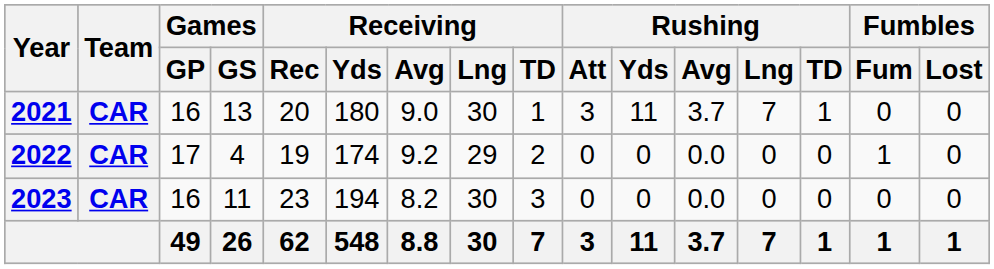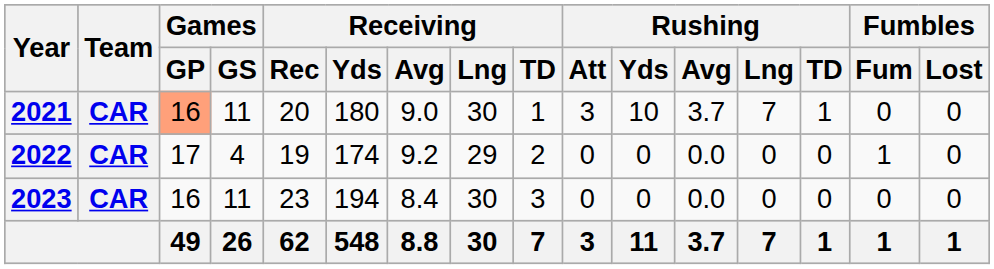 <table class= "wikitable" style="text-align:center;">
 <tr>
 <th rowspan="2">Year</th>
 <th rowspan="2">Team</th>
 <th colspan="2">Games</th>
 <th colspan="5">Receiving</th>
 <th colspan="5">Rushing</th>
 <th colspan="2">Fumbles</th>
 </tr>
 <tr>
 <th>GP</th>
 <th>GS</th>
 <th>Rec</th>
 <th>Yds</th>
 <th>Avg</th>
 <th>Lng</th>
 <th>TD</th>
 <th>Att</th>
 <th>Yds</th>
 <th>Avg</th>
 <th>Lng</th>
 <th>TD</th>
 <th>Fum</th>
 <th>Lost</th>
 </tr>
 <tr>
 <th><a href='#'>2021</a></th>
 <th><a href='#'>CAR</a></th>
-<td>16</td>
-<td>13</td>
+<td style="background: lightsalmon;">16</td>
+<td>11</td>
 <td>20</td>
 <td>180</td>
 <td>9.0</td>
 <td>30</td>
 <td>1</td>
 <td>3</td>
-<td>11</td>
+<td>10</td>
 <td>3.7</td>
 <td>7</td>
 <td>1</td>
 <td>0</td>
 <td>0</td>
 </tr>
 <tr>
 <th><a href='#'>2022</a></th>
 <th><a href='#'>CAR</a></th>
 <td>17</td>
 <td>4</td>
 <td>19</td>
 <td>174</td>
 <td>9.2</td>
 <td>29</td>
 <td>2</td>
 <td>0</td>
 <td>0</td>
 <td>0.0</td>
 <td>0</td>
 <td>0</td>
 <td>1</td>
 <td>0</td>
 </tr>
 <tr>
 <th><a href='#'>2023</a></th>
 <th><a href='#'>CAR</a></th>
 <td>16</td>
 <td>11</td>
 <td>23</td>
 <td>194</td>
-<td>8.2</td>
+<td>8.4</td>
 <td>30</td>
 <td>3</td>
 <td>0</td>
 <td>0</td>
 <td>0.0</td>
 <td>0</td>
 <td>0</td>
 <td>0</td>
 <td>0</td>
 </tr>
 <tr>
 <th colspan="2"></th>
 <th>49</th>
 <th>26</th>
 <th>62</th>
 <th>548</th>
 <th>8.8</th>
 <th>30</th>
 <th>7</th>
 <th>3</th>
 <th>11</th>
 <th>3.7</th>
 <th>7</th>
 <th>1</th>
 <th>1</th>
 <th>1</th>
 </tr>
 </table>
